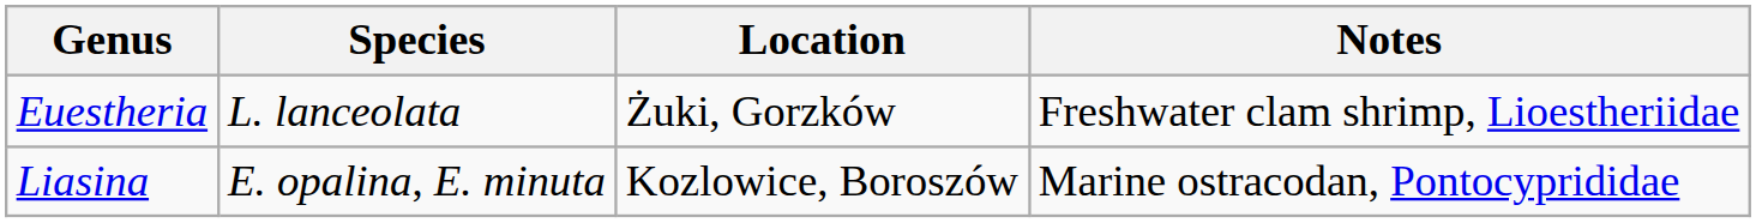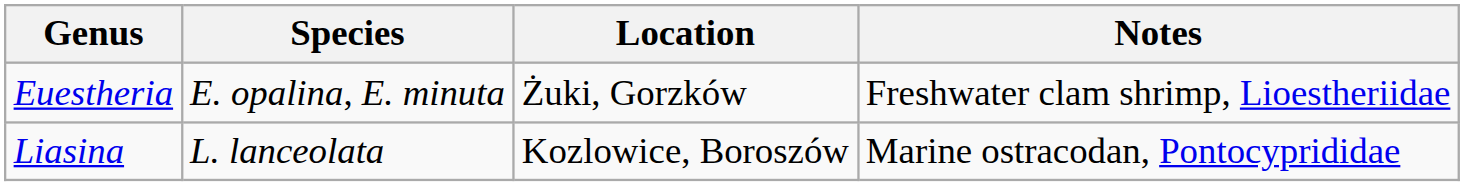 <table class="wikitable">
 <tr>
 <th>Genus</th>
 <th>Species</th>
 <th>Location</th>
 <th>Notes</th>
 </tr>
 <tr>
 <td><em><a href='#'>Euestheria</a></em></td>
-<td><em>L. lanceolata</em></td>
+<td><em>E. opalina</em>, <em>E. minuta</em></td>
 <td>Żuki, Gorzków</td>
 <td>Freshwater clam shrimp, <a href='#'>Lioestheriidae</a></td>
 </tr>
 <tr>
 <td><em><a href='#'>Liasina</a></em></td>
-<td><em>E. opalina</em>, <em>E. minuta</em></td>
+<td><em>L. lanceolata</em></td>
 <td>Kozlowice, Boroszów</td>
 <td>Marine ostracodan, <a href='#'>Pontocyprididae</a></td>
 </tr>
 </table>
